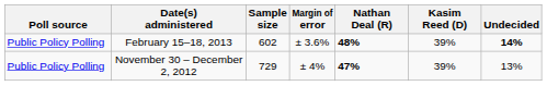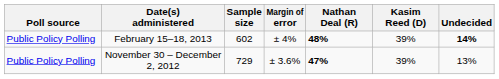 <table class="wikitable">
 <tr valign= bottom>
 <th style="width:150px;">Poll source</th>
 <th style="width:190px;">Date(s)<br>administered</th>
 <th class=small>Sample<br>size</th>
 <th><small>Margin of</small><br>error</th>
 <th style="width:100px;">Nathan<br>Deal (R)</th>
 <th style="width:100px;">Kasim<br>Reed (D)</th>
 <th style="width:40px;">Undecided</th>
 </tr>
 <tr>
 <td><a href='#'>Public Policy Polling</a></td>
 <td align=center>February 15–18, 2013</td>
 <td align=center>602</td>
-<td align=center>± 3.6%</td>
+<td align=center>± 4%</td>
 <td><strong>48%</strong></td>
 <td align=center>39%</td>
 <td align=center><strong>14%</strong></td>
 </tr>
 <tr>
 <td><a href='#'>Public Policy Polling</a></td>
 <td align=center>November 30 – December 2, 2012</td>
 <td align=center>729</td>
-<td align=center>± 4%</td>
+<td align=center>± 3.6%</td>
 <td><strong>47%</strong></td>
 <td align=center>39%</td>
 <td align=center>13%</td>
 </tr>
 </table>
